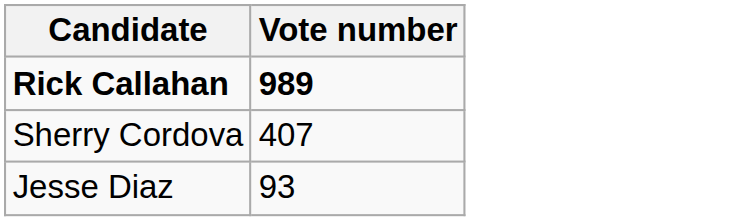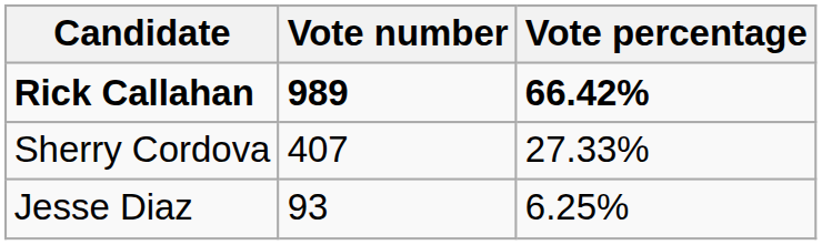 <table class="wikitable">
 <tr>
 <th>Candidate</th>
 <th>Vote number</th>
+<th>Vote percentage</th>
 </tr>
 <tr>
 <td><strong>Rick Callahan</strong></td>
 <td><strong>989</strong></td>
+<td><strong>66.42%</strong></td>
 </tr>
 <tr>
 <td>Sherry Cordova</td>
 <td>407</td>
+<td>27.33%</td>
 </tr>
 <tr>
 <td>Jesse Diaz</td>
 <td>93</td>
+<td>6.25%</td>
 </tr>
 </table>
